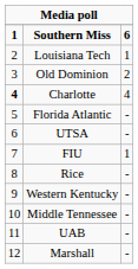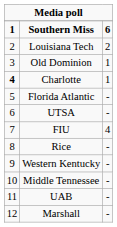 <table class="wikitable">
 <tr align="center">
 <td align="center" Colspan="3"><strong>Media poll</strong></td>
 </tr>
 <tr align="center">
 </tr>
 <tr align="center">
 <td><strong>1</strong></td>
 <td><strong>Southern Miss</strong></td>
 <td><strong>6</strong></td>
 </tr>
 <tr align="center">
 <td>2</td>
 <td>Louisiana Tech</td>
-<td>1</td>
+<td>2</td>
 </tr>
 <tr align="center">
 <td>3</td>
 <td>Old Dominion</td>
-<td>2</td>
+<td>1</td>
 </tr>
 <tr align="center">
 <td><strong>4</strong></td>
 <td>Charlotte</td>
-<td>4</td>
+<td>1</td>
 </tr>
 <tr align="center">
 <td>5</td>
 <td>Florida Atlantic</td>
 <td>-</td>
 </tr>
 <tr align="center">
 <td>6</td>
 <td>UTSA</td>
 <td>-</td>
 </tr>
 <tr align="center">
 <td>7</td>
 <td>FIU</td>
-<td>1</td>
+<td>4</td>
 </tr>
 <tr align="center">
 <td>8</td>
 <td>Rice</td>
 <td>-</td>
 </tr>
 <tr align="center">
 <td>9</td>
 <td>Western Kentucky</td>
 <td>-</td>
 </tr>
 <tr align="center">
 <td>10</td>
 <td>Middle Tennessee</td>
 <td>-</td>
 </tr>
 <tr align="center">
 <td>11</td>
 <td>UAB</td>
 <td>-</td>
 </tr>
 <tr align="center">
 <td>12</td>
 <td>Marshall</td>
 <td>-</td>
 </tr>
 </table>
